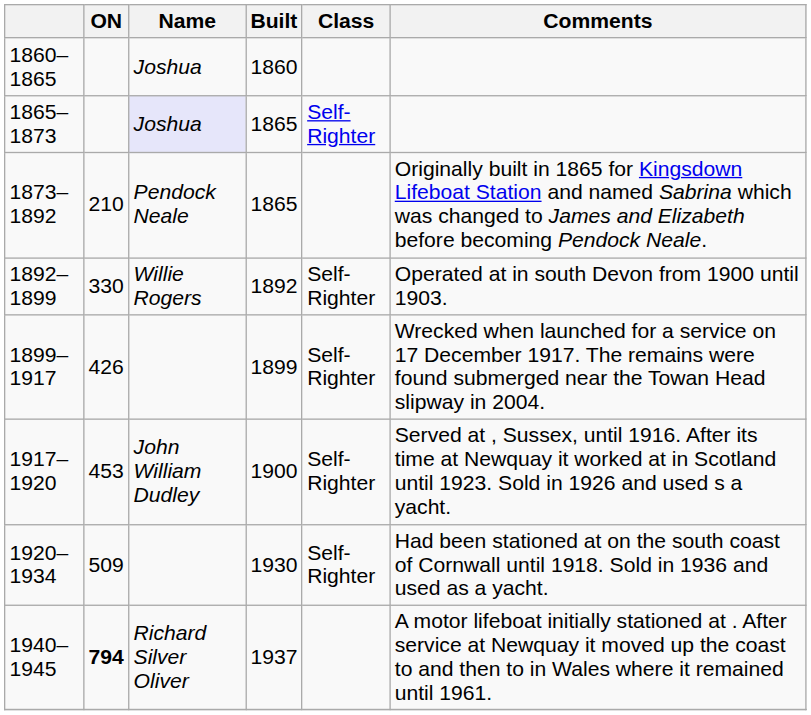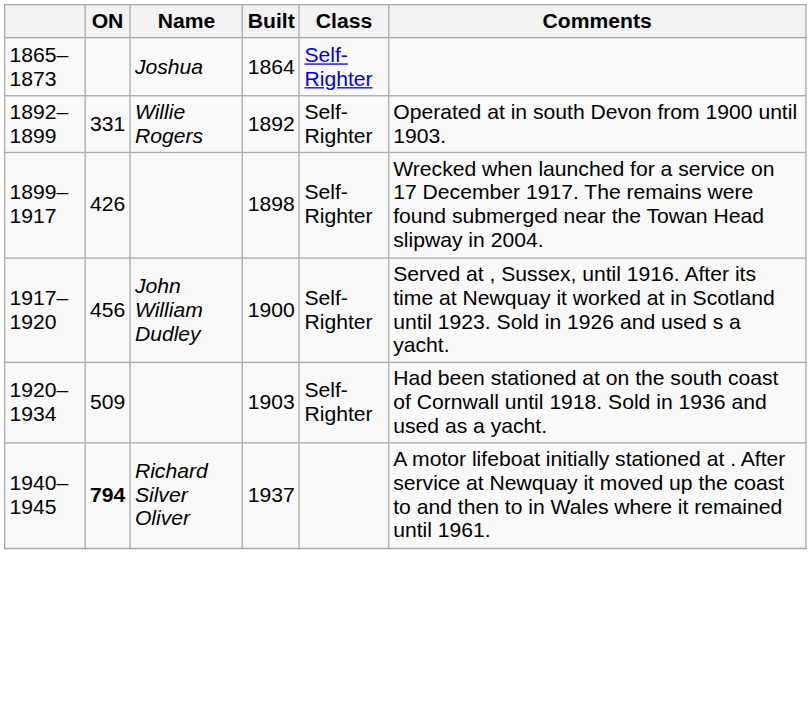 <table class="wikitable sortable">
 <tr>
 <th></th>
 <th>ON</th>
 <th>Name</th>
 <th>Built</th>
 <th>Class</th>
 <th class=unsortable>Comments</th>
 </tr>
 <tr>
-<td>1860–1865</td>
+<td>1865–1873</td>
 <td></td>
 <td><em>Joshua</em></td>
-<td>1860</td>
-<td></td>
-<td></td>
-</tr>
-<tr>
-<td>1865–1873</td>
-<td></td>
-<td style="background: lavender;"><em>Joshua</em></td>
-<td>1865</td>
+<td>1864</td>
 <td><a href='#'>Self-Righter</a></td>
 <td></td>
 </tr>
 <tr>
-<td>1873–1892</td>
-<td>210</td>
-<td><em>Pendock Neale</em></td>
-<td>1865</td>
-<td></td>
-<td>Originally built in 1865 for <a href='#'>Kingsdown Lifeboat Station</a> and named <em>Sabrina</em> which was changed to <em>James and Elizabeth</em> before becoming <em>Pendock Neale</em>.</td>
-</tr>
-<tr>
 <td>1892–1899</td>
-<td>330</td>
+<td>331</td>
 <td><em>Willie Rogers</em></td>
 <td>1892</td>
 <td>Self-Righter</td>
 <td>Operated at  in south Devon from 1900 until 1903.</td>
 </tr>
 <tr>
 <td>1899–1917</td>
 <td>426</td>
 <td></td>
-<td>1899</td>
+<td>1898</td>
 <td>Self-Righter</td>
 <td>Wrecked when launched for a service on 17 December 1917. The remains were found submerged near the Towan Head slipway in 2004.</td>
 </tr>
 <tr>
 <td>1917–1920</td>
-<td>453</td>
+<td>456</td>
 <td><em>John William Dudley</em></td>
 <td>1900</td>
 <td>Self-Righter</td>
 <td>Served at  , Sussex, until 1916. After its time at Newquay it worked at  in Scotland until 1923. Sold in 1926 and used s a yacht.</td>
 </tr>
 <tr>
 <td>1920–1934</td>
 <td>509</td>
 <td><em></em></td>
-<td>1930</td>
+<td>1903</td>
 <td>Self-Righter</td>
 <td>Had been stationed at  on the south coast of Cornwall until 1918. Sold in 1936 and used as a yacht.</td>
 </tr>
 <tr>
 <td>1940–1945</td>
 <td><strong>794</strong></td>
 <td><em>Richard Silver Oliver</em></td>
 <td>1937</td>
 <td></td>
 <td>A motor lifeboat initially stationed at . After service at Newquay it moved up the coast to  and then to  in Wales where it remained until 1961.</td>
 </tr>
 <tr>
 </tr>
 </table>
